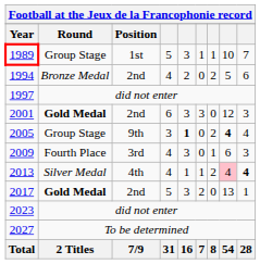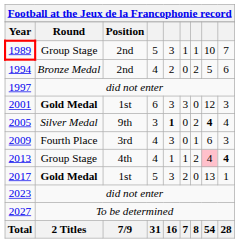 <table class="wikitable sortable" style="text-align: center;">
 <tr>
 <th colspan="9"><a href='#'>Football at the Jeux de la Francophonie record</a></th>
 </tr>
 <tr>
 </tr>
 <tr>
 <th>Year</th>
 <th>Round</th>
 <th>Position</th>
 <th></th>
 <th></th>
 <th></th>
 <th></th>
 <th></th>
 <th></th>
 </tr>
 <tr>
 <td style="border: 3px solid red"> <a href='#'>1989</a></td>
 <td>Group Stage</td>
-<td>1st</td>
+<td>2nd</td>
 <td>5</td>
 <td>3</td>
 <td>1</td>
 <td>1</td>
 <td>10</td>
 <td>7</td>
 </tr>
 <tr>
 <td> <a href='#'>1994</a></td>
 <td><em> Bronze Medal </em></td>
 <td>2nd</td>
 <td>4</td>
 <td>2</td>
 <td>0</td>
 <td>2</td>
 <td>5</td>
 <td>6</td>
 </tr>
 <tr>
 <td> <a href='#'>1997</a></td>
 <td colspan="8"><em>did not enter</em></td>
 </tr>
 <tr>
 <td> <a href='#'>2001</a></td>
 <td><strong> Gold Medal </strong></td>
-<td>2nd</td>
+<td>1st</td>
 <td>6</td>
 <td>3</td>
 <td>3</td>
 <td>0</td>
 <td>12</td>
 <td>3</td>
 </tr>
 <tr>
 <td> <a href='#'>2005</a></td>
-<td>Group Stage</td>
+<td> <em>Silver Medal</em></td>
 <td>9th</td>
 <td>3</td>
 <td><strong>1</strong></td>
 <td>0</td>
 <td>2</td>
 <td><strong>4</strong></td>
 <td>4</td>
 </tr>
 <tr>
 <td> <a href='#'>2009</a></td>
 <td>Fourth Place</td>
 <td>3rd</td>
 <td>4</td>
 <td>3</td>
 <td>0</td>
 <td>1</td>
 <td>6</td>
 <td>3</td>
 </tr>
 <tr>
 <td> <a href='#'>2013</a></td>
-<td> <em>Silver Medal</em></td>
+<td>Group Stage</td>
 <td>4th</td>
 <td>4</td>
 <td>1</td>
 <td>1</td>
 <td>2</td>
 <td style="background: pink;">4</td>
 <td><strong>4</strong></td>
 </tr>
 <tr>
 <td> <a href='#'>2017</a></td>
 <td><strong> Gold Medal </strong></td>
-<td>2nd</td>
+<td>1st</td>
 <td>5</td>
 <td>3</td>
 <td>2</td>
 <td>0</td>
 <td>13</td>
 <td>1</td>
 </tr>
 <tr>
 <td> <a href='#'>2023</a></td>
 <td colspan="8"><em>did not enter</em></td>
 </tr>
 <tr>
 <td> <a href='#'>2027</a></td>
 <td colspan="8"><em>To be determined</em></td>
 </tr>
 <tr>
 <th>Total</th>
 <th>2 Titles</th>
 <th>7/9</th>
 <th>31</th>
 <th>16</th>
 <th>7</th>
 <th>8</th>
 <th>54</th>
 <th>28</th>
 </tr>
 </table>
